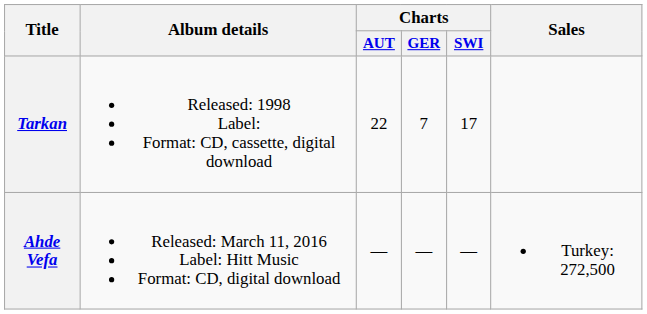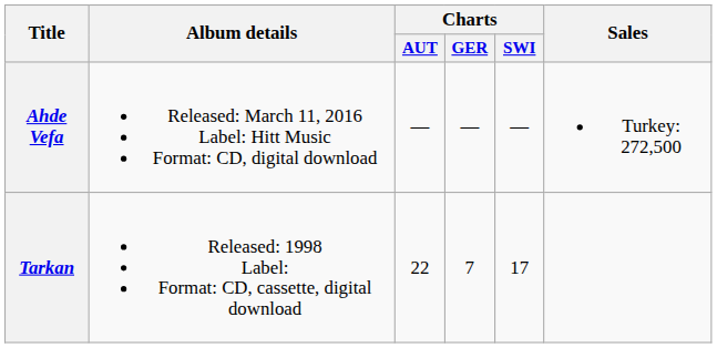 <table class="wikitable plainrowheaders" style="text-align:center">
 <tr>
 <th rowspan="2">Title</th>
 <th rowspan="2">Album details</th>
 <th colspan="3">Charts</th>
 <th rowspan="2">Sales</th>
 </tr>
 <tr>
 <th scope="col" style="width:2.5em;font-size:90%;"><a href='#'>AUT</a><br></th>
 <th scope="col" style="width:2.5em;font-size:90%;"><a href='#'>GER</a><br></th>
 <th scope="col" style="width:2.5em;font-size:90%;"><a href='#'>SWI</a><br></th>
 </tr>
 <tr>
+<th scope="row"><em><a href='#'>Ahde Vefa</a></em></th>
+<td><br><ul><li>Released: March 11, 2016</li><li>Label: Hitt Music</li><li>Format: CD, digital download</li></ul></td>
+<td>—</td>
+<td>—</td>
+<td>—</td>
+<td><br><ul><li>Turkey: 272,500</li></ul></td>
+</tr>
+<tr>
 <th scope="row"><em><a href='#'>Tarkan</a></em></th>
 <td><br><ul><li>Released: 1998</li><li>Label:</li><li>Format: CD, cassette, digital download</li></ul></td>
 <td>22</td>
 <td>7</td>
 <td>17</td>
 <td></td>
 </tr>
-<tr>
-<th scope="row"><em><a href='#'>Ahde Vefa</a></em></th>
-<td><br><ul><li>Released: March 11, 2016</li><li>Label: Hitt Music</li><li>Format: CD, digital download</li></ul></td>
-<td>—</td>
-<td>—</td>
-<td>—</td>
-<td><br><ul><li>Turkey: 272,500</li></ul></td>
-</tr>
 </table>
